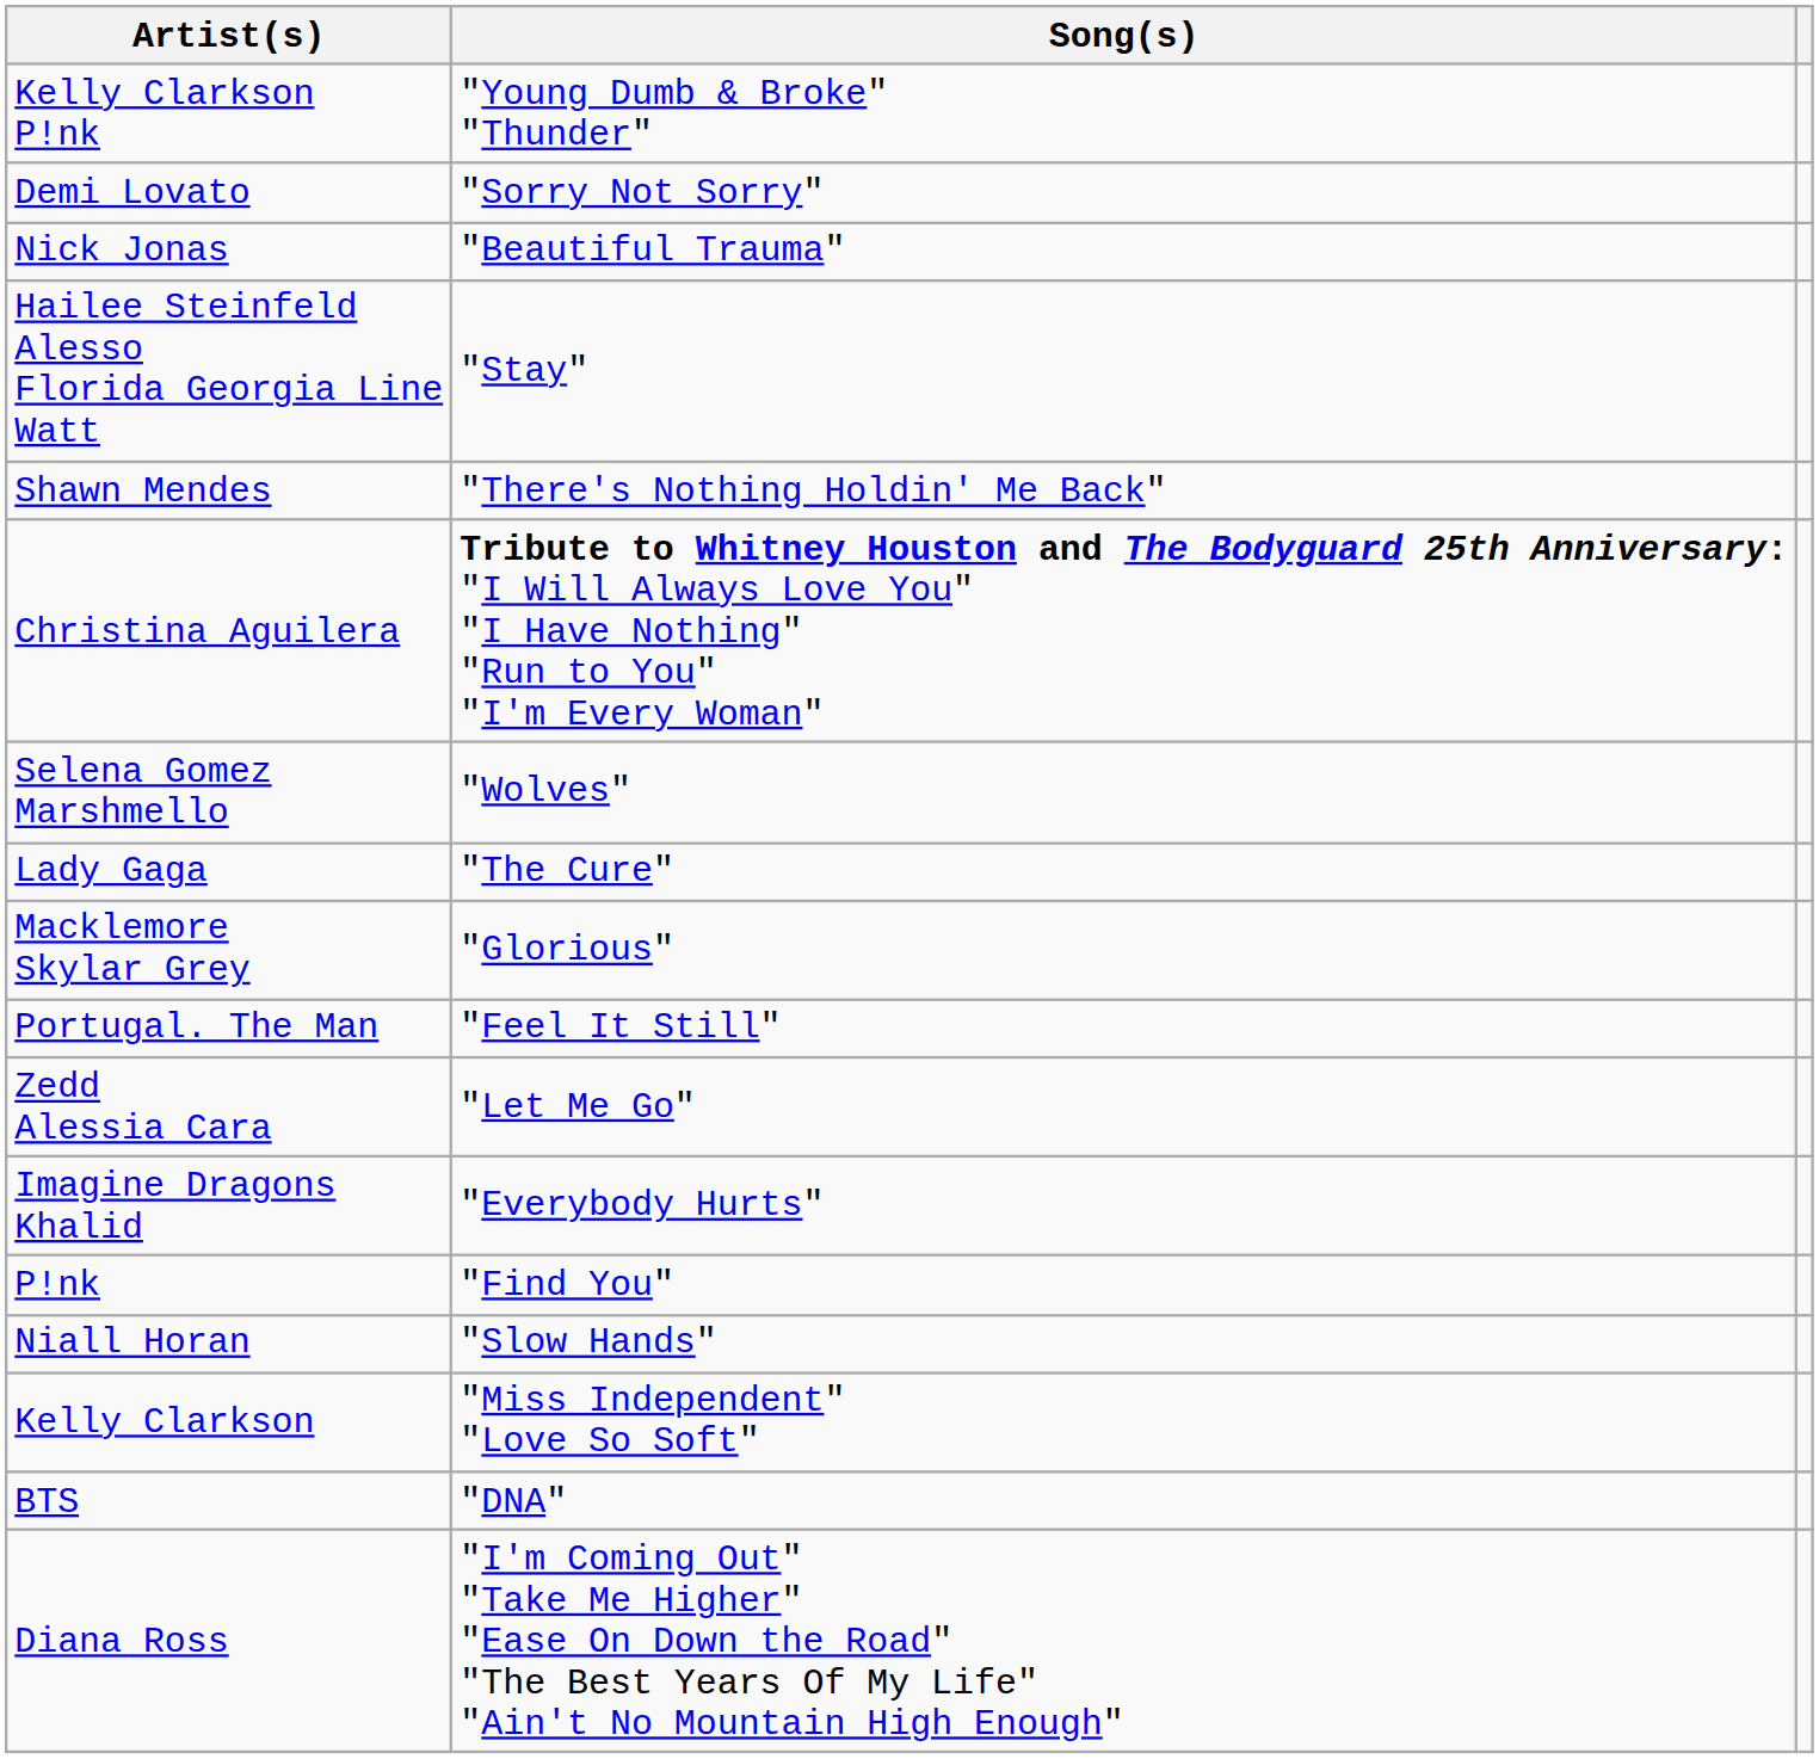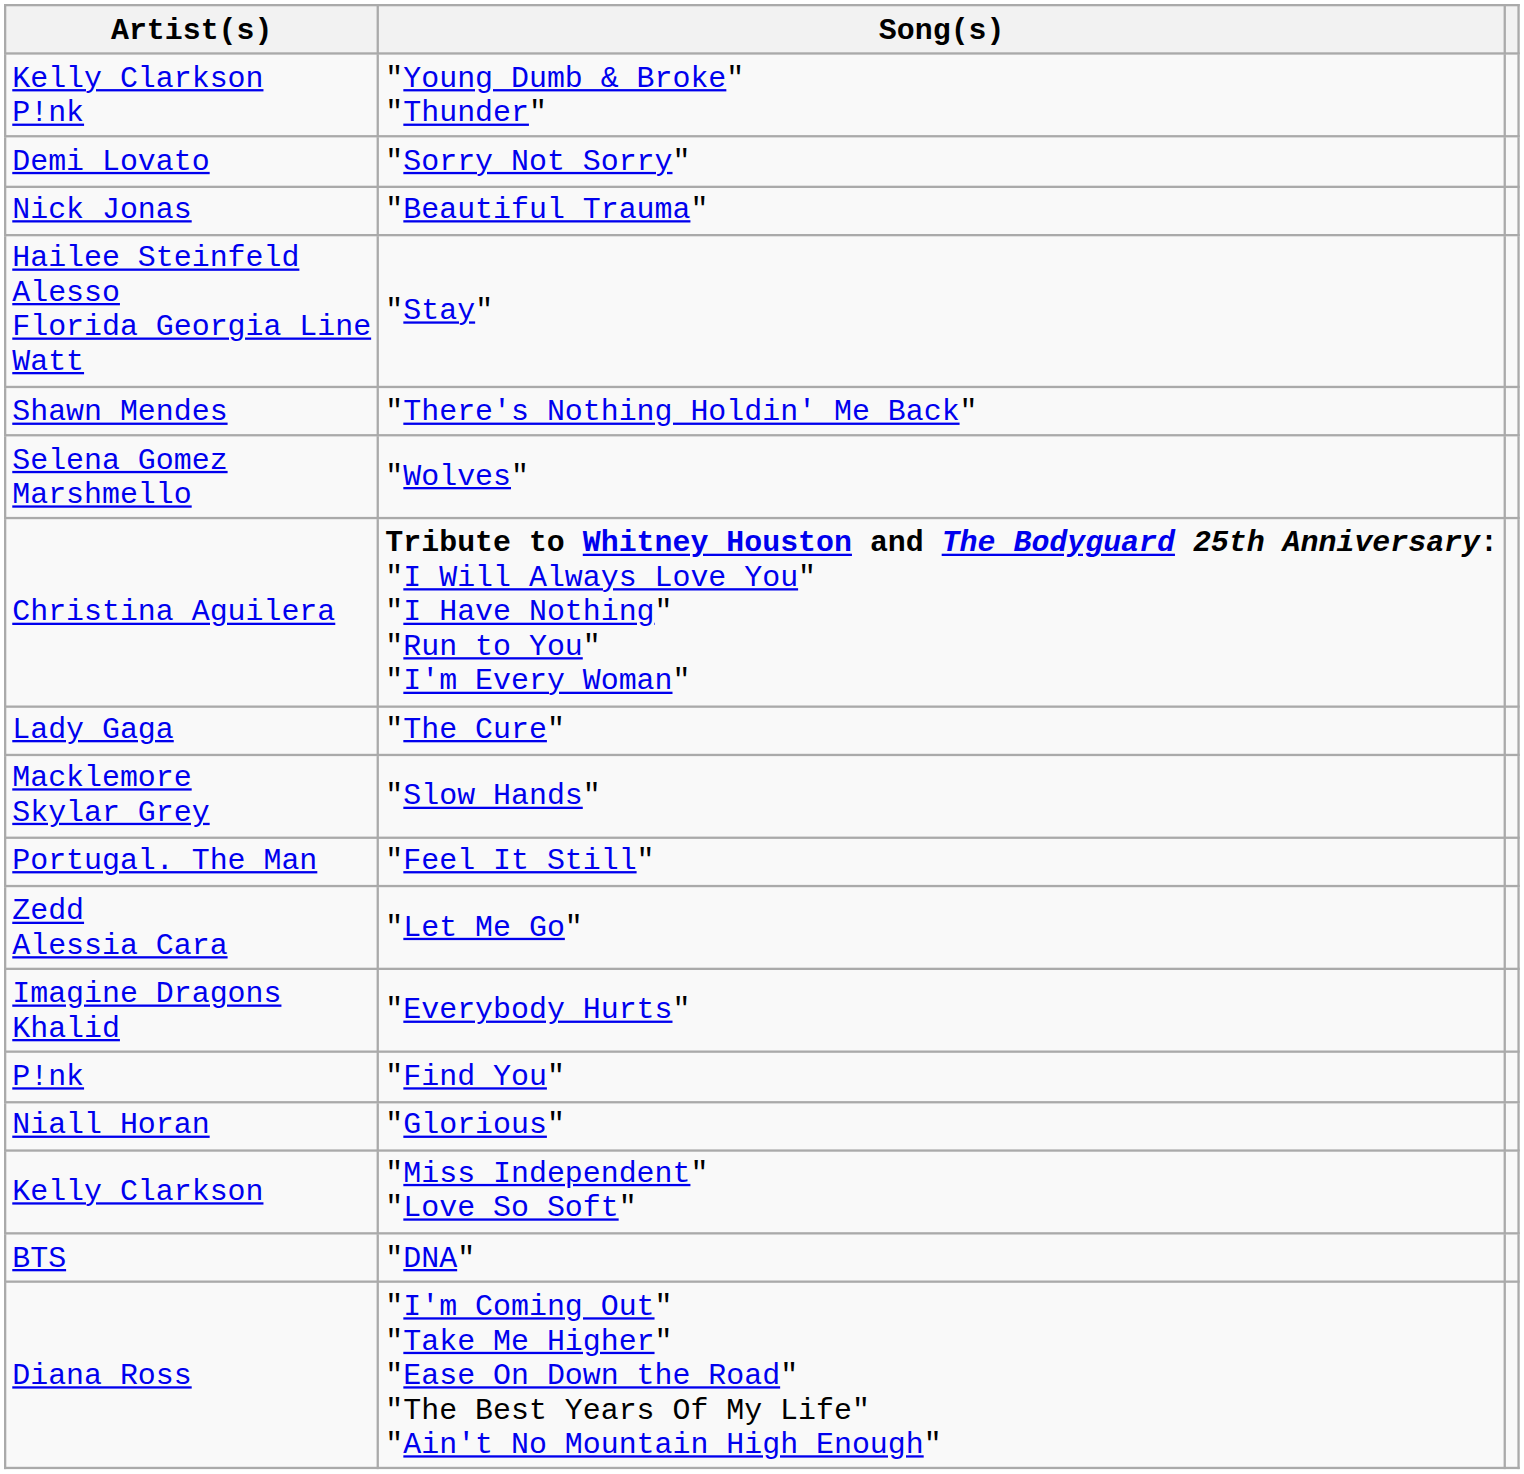 <table class="wikitable">
 <tr>
 <th>Artist(s)</th>
 <th>Song(s)</th>
 <th></th>
 </tr>
 <tr>
 <td><a href='#'>Kelly Clarkson</a><br><a href='#'>P!nk</a></td>
 <td>"<a href='#'>Young Dumb & Broke</a>"<br>"<a href='#'>Thunder</a>"</td>
 <td align="center"></td>
 </tr>
 <tr>
 <td><a href='#'>Demi Lovato</a></td>
 <td>"<a href='#'>Sorry Not Sorry</a>"</td>
 <td align="center"></td>
 </tr>
 <tr>
 <td><a href='#'>Nick Jonas</a></td>
 <td>"<a href='#'>Beautiful Trauma</a>"</td>
 <td align="center"></td>
 </tr>
 <tr>
 <td><a href='#'>Hailee Steinfeld</a><br><a href='#'>Alesso</a><br><a href='#'>Florida Georgia Line</a><br><a href='#'>Watt</a></td>
 <td>"<a href='#'>Stay</a>"</td>
 <td align="center"></td>
 </tr>
 <tr>
 <td><a href='#'>Shawn Mendes</a></td>
 <td>"<a href='#'>There's Nothing Holdin' Me Back</a>"</td>
 <td align="center"></td>
 </tr>
 <tr>
-<td><a href='#'>Christina Aguilera</a></td>
-<td><strong>Tribute to <a href='#'>Whitney Houston</a> and <em><a href='#'>The Bodyguard</a> 25th Anniversary</em>:</strong><br>"<a href='#'>I Will Always Love You</a>"<br>"<a href='#'>I Have Nothing</a>"<br>"<a href='#'>Run to You</a>"<br>"<a href='#'>I'm Every Woman</a>"</td>
+<td><a href='#'>Selena Gomez</a><br><a href='#'>Marshmello</a></td>
+<td>"<a href='#'>Wolves</a>"</td>
 <td align="center"></td>
 </tr>
 <tr>
-<td><a href='#'>Selena Gomez</a><br><a href='#'>Marshmello</a></td>
-<td>"<a href='#'>Wolves</a>"</td>
+<td><a href='#'>Christina Aguilera</a></td>
+<td><strong>Tribute to <a href='#'>Whitney Houston</a> and <em><a href='#'>The Bodyguard</a> 25th Anniversary</em>:</strong><br>"<a href='#'>I Will Always Love You</a>"<br>"<a href='#'>I Have Nothing</a>"<br>"<a href='#'>Run to You</a>"<br>"<a href='#'>I'm Every Woman</a>"</td>
 <td align="center"></td>
 </tr>
 <tr>
 <td><a href='#'>Lady Gaga</a></td>
 <td>"<a href='#'>The Cure</a>"</td>
 <td align="center"></td>
 </tr>
 <tr>
 <td><a href='#'>Macklemore</a><br><a href='#'>Skylar Grey</a></td>
-<td>"<a href='#'>Glorious</a>"</td>
+<td>"<a href='#'>Slow Hands</a>"</td>
 <td align="center"></td>
 </tr>
 <tr>
 <td><a href='#'>Portugal. The Man</a></td>
 <td>"<a href='#'>Feel It Still</a>"</td>
 <td align="center"></td>
 </tr>
 <tr>
 <td><a href='#'>Zedd</a><br><a href='#'>Alessia Cara</a></td>
 <td>"<a href='#'>Let Me Go</a>"</td>
 <td align="center"></td>
 </tr>
 <tr>
 <td><a href='#'>Imagine Dragons</a><br><a href='#'>Khalid</a></td>
 <td>"<a href='#'>Everybody Hurts</a>"</td>
 <td align="center"></td>
 </tr>
 <tr>
 <td><a href='#'>P!nk</a></td>
 <td>"<a href='#'>Find You</a>"</td>
 <td align="center"></td>
 </tr>
 <tr>
 <td><a href='#'>Niall Horan</a></td>
-<td>"<a href='#'>Slow Hands</a>"</td>
+<td>"<a href='#'>Glorious</a>"</td>
 <td align="center"></td>
 </tr>
 <tr>
 <td><a href='#'>Kelly Clarkson</a></td>
 <td>"<a href='#'>Miss Independent</a>"<br>"<a href='#'>Love So Soft</a>"</td>
 <td align="center"></td>
 </tr>
 <tr>
 <td><a href='#'>BTS</a></td>
 <td>"<a href='#'>DNA</a>"</td>
 <td align="center"></td>
 </tr>
 <tr>
 <td><a href='#'>Diana Ross</a></td>
 <td>"<a href='#'>I'm Coming Out</a>"<br>"<a href='#'>Take Me Higher</a>"<br>"<a href='#'>Ease On Down the Road</a>"<br>"The Best Years Of My Life"<br>"<a href='#'>Ain't No Mountain High Enough</a>"</td>
 <td align="center"></td>
 </tr>
 </table>
